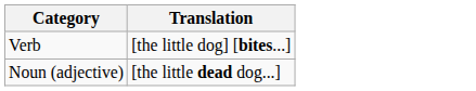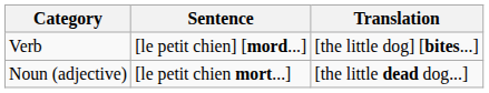 <table class="wikitable">
 <tr>
 <th>Category</th>
+<th>Sentence</th>
 <th>Translation</th>
 </tr>
 <tr>
 <td>Verb</td>
+<td>[le petit chien] [<strong>mord</strong>...]</td>
 <td>[the little dog] [<strong>bites</strong>...]</td>
 </tr>
 <tr>
 <td>Noun (adjective)</td>
+<td>[le petit chien <strong>mort</strong>...]</td>
 <td>[the little <strong>dead</strong> dog...]</td>
 </tr>
 </table>
